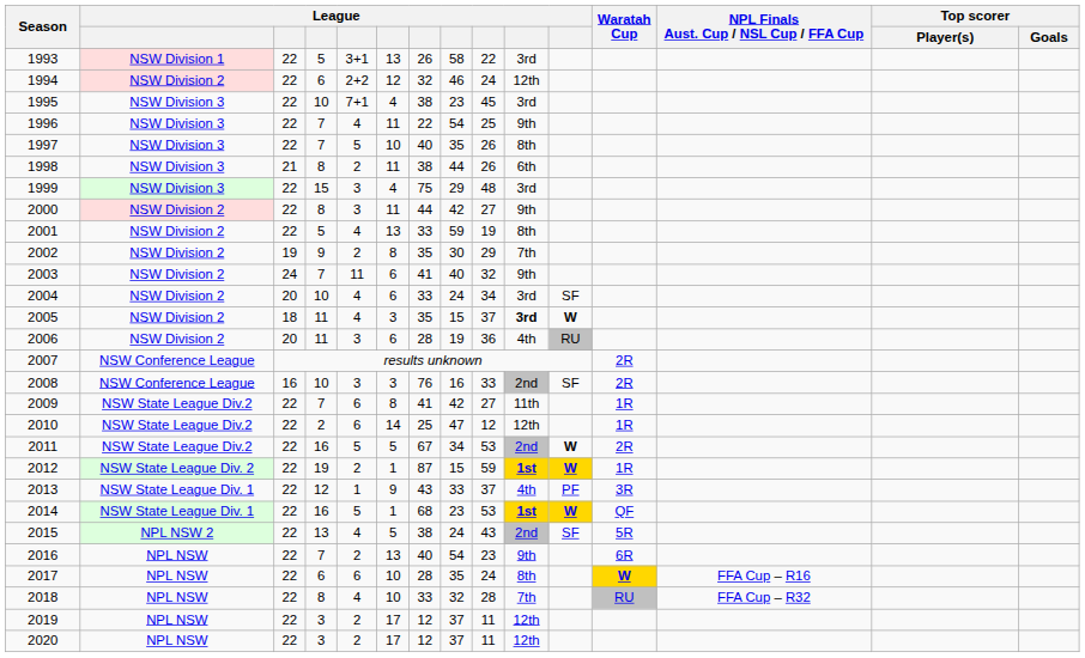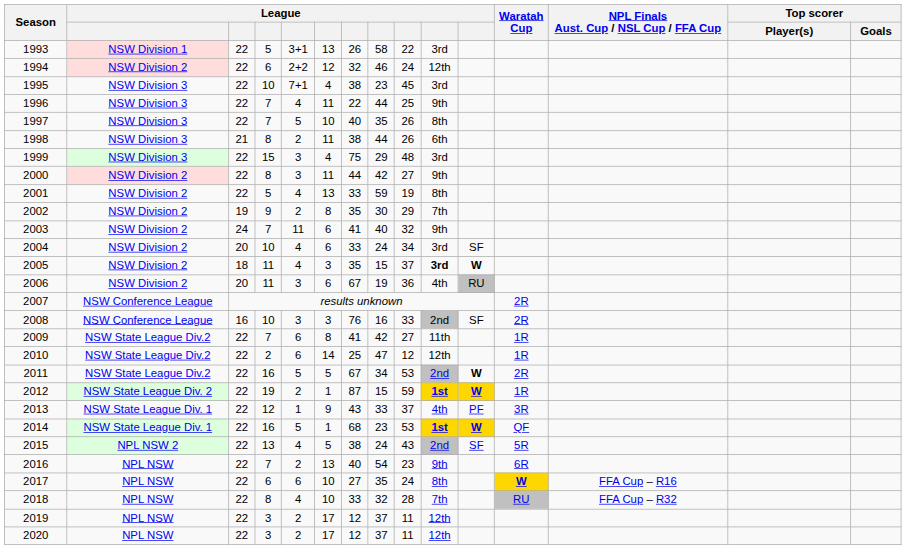 <table class="wikitable" style="text-align:center; font-size:100%;width:100%; text-align:center">
 <tr>
 <th rowspan=2 width=7%>Season</th>
 <th colspan=10>League</th>
 <th rowspan=2 width=6%><a href='#'>Waratah Cup</a></th>
 <th rowspan=2 width=20%><a href='#'>NPL Finals</a><br><a href='#'>Aust. Cup</a> / <a href='#'>NSL Cup</a> / <a href='#'>FFA Cup</a></th>
 <th colspan=2>Top scorer</th>
 </tr>
 <tr>
 <th width=18%></th>
 <th width="20px"></th>
 <th width="20px"></th>
 <th width="20px"></th>
 <th width="20px"></th>
 <th width="20px"></th>
 <th width="20px"></th>
 <th width="20px"></th>
 <th width="30px"></th>
 <th width="30px"></th>
 <th width="120px">Player(s)</th>
 <th width="20px">Goals</th>
 </tr>
 <tr>
 <td>1993</td>
 <td style="background:#FDD"><a href='#'>NSW Division 1</a> </td>
 <td>22</td>
 <td>5</td>
 <td>3+1</td>
 <td>13</td>
 <td>26</td>
 <td>58</td>
 <td>22</td>
 <td>3rd</td>
 <td></td>
 <td></td>
 <td></td>
 <td></td>
 <td></td>
 </tr>
 <tr>
 <td>1994</td>
 <td style="background:#FDD"><a href='#'>NSW Division 2</a> </td>
 <td>22</td>
 <td>6</td>
 <td>2+2</td>
 <td>12</td>
 <td>32</td>
 <td>46</td>
 <td>24</td>
 <td>12th</td>
 <td></td>
 <td></td>
 <td></td>
 <td></td>
 <td></td>
 </tr>
 <tr>
 <td>1995</td>
 <td><a href='#'>NSW Division 3</a></td>
 <td>22</td>
 <td>10</td>
 <td>7+1</td>
 <td>4</td>
 <td>38</td>
 <td>23</td>
 <td>45</td>
 <td>3rd</td>
 <td></td>
 <td></td>
 <td></td>
 <td></td>
 <td></td>
 </tr>
 <tr>
 <td>1996</td>
 <td><a href='#'>NSW Division 3</a></td>
 <td>22</td>
 <td>7</td>
 <td>4</td>
 <td>11</td>
 <td>22</td>
-<td>54</td>
+<td>44</td>
 <td>25</td>
 <td>9th</td>
 <td></td>
 <td></td>
 <td></td>
 <td></td>
 <td></td>
 </tr>
 <tr>
 <td>1997</td>
 <td><a href='#'>NSW Division 3</a></td>
 <td>22</td>
 <td>7</td>
 <td>5</td>
 <td>10</td>
 <td>40</td>
 <td>35</td>
 <td>26</td>
 <td>8th</td>
 <td></td>
 <td></td>
 <td></td>
 <td></td>
 <td></td>
 </tr>
 <tr>
 <td>1998</td>
 <td><a href='#'>NSW Division 3</a></td>
 <td>21</td>
 <td>8</td>
 <td>2</td>
 <td>11</td>
 <td>38</td>
 <td>44</td>
 <td>26</td>
 <td>6th</td>
 <td></td>
 <td></td>
 <td></td>
 <td></td>
 <td></td>
 </tr>
 <tr>
 <td>1999</td>
 <td style="background:#DFD"><a href='#'>NSW Division 3</a> </td>
 <td>22</td>
 <td>15</td>
 <td>3</td>
 <td>4</td>
 <td>75</td>
 <td>29</td>
 <td>48</td>
 <td>3rd</td>
 <td></td>
 <td></td>
 <td></td>
 <td></td>
 <td></td>
 </tr>
 <tr>
 <td>2000</td>
 <td style="background:#FDD"><a href='#'>NSW Division 2</a> </td>
 <td>22</td>
 <td>8</td>
 <td>3</td>
 <td>11</td>
 <td>44</td>
 <td>42</td>
 <td>27</td>
 <td>9th</td>
 <td></td>
 <td></td>
 <td></td>
 <td></td>
 <td></td>
 </tr>
 <tr>
 <td>2001</td>
 <td><a href='#'>NSW Division 2</a></td>
 <td>22</td>
 <td>5</td>
 <td>4</td>
 <td>13</td>
 <td>33</td>
 <td>59</td>
 <td>19</td>
 <td>8th</td>
 <td></td>
 <td></td>
 <td></td>
 <td></td>
 <td></td>
 </tr>
 <tr>
 <td>2002</td>
 <td><a href='#'>NSW Division 2</a></td>
 <td>19</td>
 <td>9</td>
 <td>2</td>
 <td>8</td>
 <td>35</td>
 <td>30</td>
 <td>29</td>
 <td>7th</td>
 <td></td>
 <td></td>
 <td></td>
 <td></td>
 <td></td>
 </tr>
 <tr>
 <td>2003</td>
 <td><a href='#'>NSW Division 2</a></td>
 <td>24</td>
 <td>7</td>
 <td>11</td>
 <td>6</td>
 <td>41</td>
 <td>40</td>
 <td>32</td>
 <td>9th</td>
 <td></td>
 <td></td>
 <td></td>
 <td></td>
 <td></td>
 </tr>
 <tr>
 <td>2004</td>
 <td><a href='#'>NSW Division 2</a></td>
 <td>20</td>
 <td>10</td>
 <td>4</td>
 <td>6</td>
 <td>33</td>
 <td>24</td>
 <td>34</td>
 <td>3rd</td>
 <td>SF</td>
 <td></td>
 <td></td>
 <td></td>
 <td></td>
 </tr>
 <tr>
 <td>2005</td>
 <td><a href='#'>NSW Division 2</a></td>
 <td>18</td>
 <td>11</td>
 <td>4</td>
 <td>3</td>
 <td>35</td>
 <td>15</td>
 <td>37</td>
 <td><strong>3rd</strong></td>
 <td><strong>W</strong></td>
 <td></td>
 <td></td>
 <td></td>
 <td></td>
 </tr>
 <tr>
 <td>2006</td>
 <td><a href='#'>NSW Division 2</a></td>
 <td>20</td>
 <td>11</td>
 <td>3</td>
 <td>6</td>
-<td>28</td>
+<td>67</td>
 <td>19</td>
 <td>36</td>
 <td>4th</td>
 <td bgcolor=silver>RU</td>
 <td></td>
 <td></td>
 <td></td>
 <td></td>
 </tr>
 <tr>
 <td>2007</td>
 <td><a href='#'>NSW Conference League</a></td>
 <td colspan=9><em>results unknown</em></td>
 <td><a href='#'>2R</a></td>
 <td></td>
 <td></td>
 <td></td>
 </tr>
 <tr>
 <td>2008</td>
 <td><a href='#'>NSW Conference League</a></td>
 <td>16</td>
 <td>10</td>
 <td>3</td>
 <td>3</td>
 <td>76</td>
 <td>16</td>
 <td>33</td>
 <td bgcolor=silver>2nd</td>
 <td>SF</td>
 <td><a href='#'>2R</a></td>
 <td></td>
 <td></td>
 <td></td>
 </tr>
 <tr>
 <td>2009</td>
 <td><a href='#'>NSW State League Div.2</a></td>
 <td>22</td>
 <td>7</td>
 <td>6</td>
 <td>8</td>
 <td>41</td>
 <td>42</td>
 <td>27</td>
 <td>11th</td>
 <td></td>
 <td><a href='#'>1R</a></td>
 <td></td>
 <td></td>
 <td></td>
 </tr>
 <tr>
 <td>2010</td>
 <td><a href='#'>NSW State League Div.2</a></td>
 <td>22</td>
 <td>2</td>
 <td>6</td>
 <td>14</td>
 <td>25</td>
 <td>47</td>
 <td>12</td>
 <td>12th</td>
 <td></td>
 <td><a href='#'>1R</a></td>
 <td></td>
 <td></td>
 <td></td>
 </tr>
 <tr>
 <td>2011</td>
 <td><a href='#'>NSW State League Div.2</a></td>
 <td>22</td>
 <td>16</td>
 <td>5</td>
 <td>5</td>
 <td>67</td>
 <td>34</td>
 <td>53</td>
 <td bgcolor=silver><a href='#'>2nd</a></td>
 <td><strong>W</strong></td>
 <td><a href='#'>2R</a></td>
 <td></td>
 <td></td>
 <td></td>
 </tr>
 <tr>
 <td>2012</td>
 <td style="background:#DFD"><a href='#'>NSW State League Div. 2</a> </td>
 <td>22</td>
 <td>19</td>
 <td>2</td>
 <td>1</td>
 <td>87</td>
 <td>15</td>
 <td>59</td>
 <td bgcolor=gold><a href='#'><strong>1st</strong></a></td>
 <td bgcolor=gold><a href='#'><strong>W</strong></a></td>
 <td><a href='#'>1R</a></td>
 <td></td>
 <td></td>
 <td></td>
 </tr>
 <tr>
 <td>2013</td>
 <td><a href='#'>NSW State League Div. 1</a></td>
 <td>22</td>
 <td>12</td>
 <td>1</td>
 <td>9</td>
 <td>43</td>
 <td>33</td>
 <td>37</td>
 <td><a href='#'>4th</a></td>
 <td><a href='#'>PF</a></td>
 <td><a href='#'>3R</a></td>
 <td></td>
 <td></td>
 <td></td>
 </tr>
 <tr>
 <td>2014</td>
 <td style="background:#DFD"><a href='#'>NSW State League Div. 1</a> </td>
 <td>22</td>
 <td>16</td>
 <td>5</td>
 <td>1</td>
 <td>68</td>
 <td>23</td>
 <td>53</td>
 <td bgcolor=gold><a href='#'><strong>1st</strong></a></td>
 <td bgcolor=gold><a href='#'><strong>W</strong></a></td>
 <td><a href='#'>QF</a></td>
 <td></td>
 <td></td>
 <td></td>
 </tr>
 <tr>
 <td>2015</td>
 <td style="background:#DFD"><a href='#'>NPL NSW 2</a> </td>
 <td>22</td>
 <td>13</td>
 <td>4</td>
 <td>5</td>
 <td>38</td>
 <td>24</td>
 <td>43</td>
 <td bgcolor=silver><a href='#'>2nd</a></td>
 <td><a href='#'>SF</a></td>
 <td><a href='#'>5R</a></td>
 <td></td>
 <td></td>
 <td></td>
 </tr>
 <tr>
 <td>2016</td>
 <td><a href='#'>NPL NSW</a></td>
 <td>22</td>
 <td>7</td>
 <td>2</td>
 <td>13</td>
 <td>40</td>
 <td>54</td>
 <td>23</td>
 <td><a href='#'>9th</a></td>
 <td></td>
 <td><a href='#'>6R</a></td>
 <td></td>
 <td></td>
 <td></td>
 </tr>
 <tr>
 <td>2017</td>
 <td><a href='#'>NPL NSW</a></td>
 <td>22</td>
 <td>6</td>
 <td>6</td>
 <td>10</td>
-<td>28</td>
+<td>27</td>
 <td>35</td>
 <td>24</td>
 <td><a href='#'>8th</a></td>
 <td></td>
 <td bgcolor=gold><a href='#'><strong>W</strong></a></td>
 <td><a href='#'>FFA Cup</a> – <a href='#'>R16</a></td>
 <td></td>
 <td></td>
 </tr>
 <tr>
 <td>2018</td>
 <td><a href='#'>NPL NSW</a></td>
 <td>22</td>
 <td>8</td>
 <td>4</td>
 <td>10</td>
 <td>33</td>
 <td>32</td>
 <td>28</td>
 <td><a href='#'>7th</a></td>
 <td></td>
 <td style="background:silver"><a href='#'>RU</a></td>
 <td><a href='#'>FFA Cup</a> – <a href='#'>R32</a></td>
 <td></td>
 <td></td>
 </tr>
 <tr>
 <td>2019</td>
 <td><a href='#'>NPL NSW</a></td>
 <td>22</td>
 <td>3</td>
 <td>2</td>
 <td>17</td>
 <td>12</td>
 <td>37</td>
 <td>11</td>
 <td><a href='#'>12th</a></td>
 <td></td>
 <td></td>
 <td></td>
 <td></td>
 <td></td>
 </tr>
 <tr>
 <td>2020</td>
 <td><a href='#'>NPL NSW</a></td>
 <td>22</td>
 <td>3</td>
 <td>2</td>
 <td>17</td>
 <td>12</td>
 <td>37</td>
 <td>11</td>
 <td><a href='#'>12th</a></td>
 <td></td>
 <td></td>
 <td></td>
 <td></td>
 <td></td>
 </tr>
 </table>
